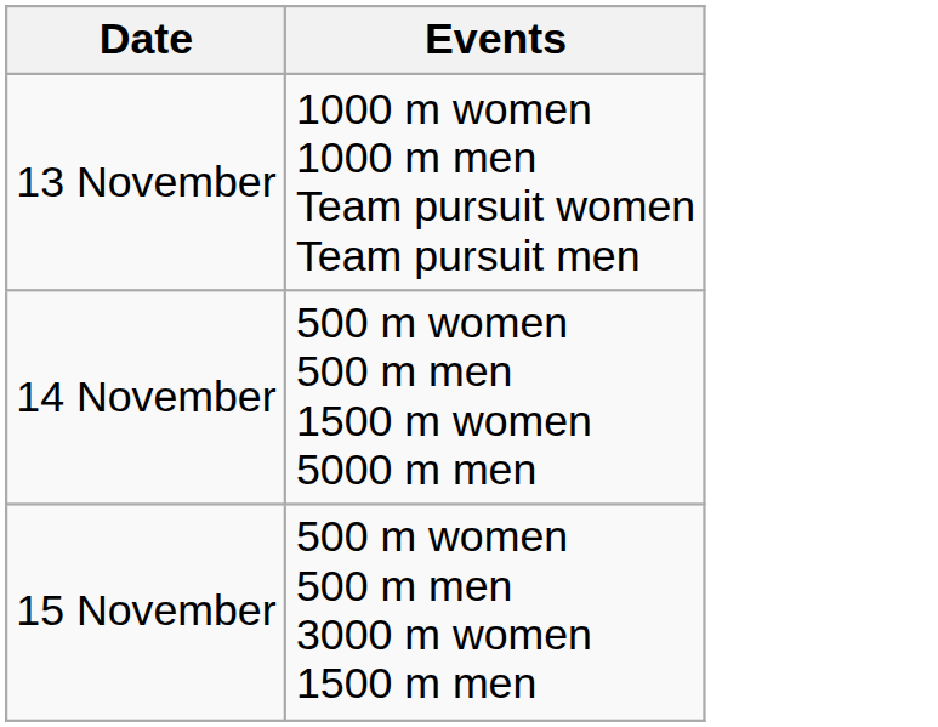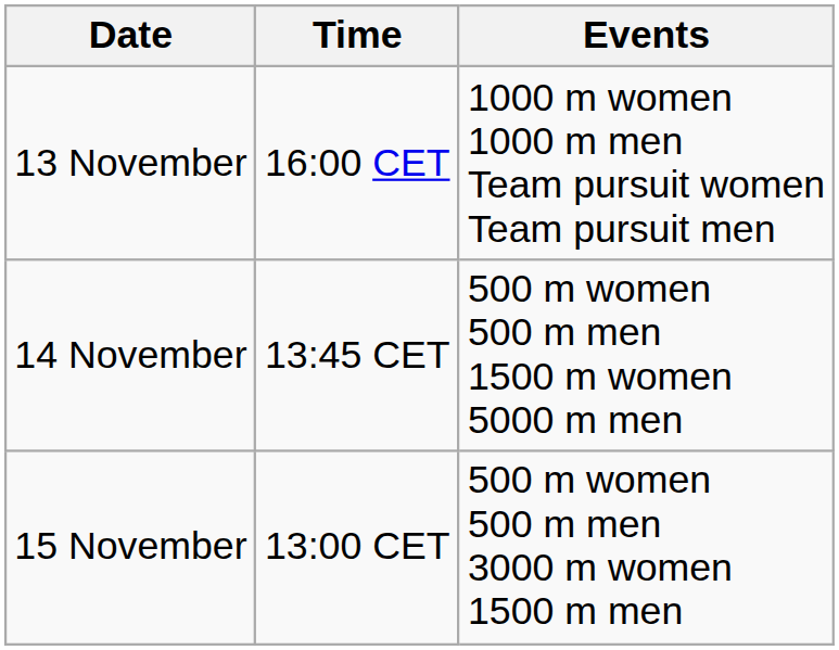 <table class="wikitable" border="1">
 <tr>
 <th>Date</th>
+<th>Time</th>
 <th>Events</th>
 </tr>
 <tr>
 <td>13 November</td>
+<td>16:00 <a href='#'>CET</a></td>
 <td>1000 m women<br>1000 m men<br>Team pursuit women<br>Team pursuit men</td>
 </tr>
 <tr>
 <td>14 November</td>
+<td>13:45 CET</td>
 <td>500 m women<br>500 m men<br>1500 m women<br>5000 m men</td>
 </tr>
 <tr>
 <td>15 November</td>
+<td>13:00 CET</td>
 <td>500 m women<br>500 m men<br>3000 m women<br>1500 m men</td>
 </tr>
 </table>
